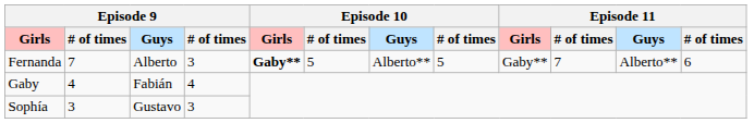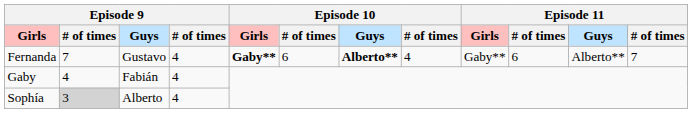 <table class="wikitable">
 <tr>
 <th colspan=4><strong>Episode 9</strong></th>
 <th colspan=4><strong>Episode 10</strong></th>
 <th colspan=4><strong>Episode 11</strong></th>
 </tr>
 <tr>
 <th style="background:#FFBFBF">Girls</th>
 <th># of times</th>
 <th style="background-color: #BFE4FF">Guys</th>
 <th># of times</th>
 <th style="background:#FFBFBF">Girls</th>
 <th># of times</th>
 <th style="background-color: #BFE4FF">Guys</th>
 <th># of times</th>
 <th style="background:#FFBFBF">Girls</th>
 <th># of times</th>
 <th style="background-color: #BFE4FF">Guys</th>
 <th># of times</th>
 </tr>
 <tr>
 <td>Fernanda</td>
 <td>7</td>
-<td>Alberto</td>
-<td>3</td>
+<td>Gustavo</td>
+<td>4</td>
 <td><strong>Gaby**</strong></td>
-<td>5</td>
+<td>6</td>
+<td><strong>Alberto**</strong></td>
+<td>4</td>
+<td>Gaby**</td>
+<td>6</td>
 <td>Alberto**</td>
-<td>5</td>
-<td>Gaby**</td>
 <td>7</td>
-<td>Alberto**</td>
-<td>6</td>
 </tr>
 <tr>
 <td>Gaby</td>
 <td>4</td>
 <td>Fabián</td>
 <td>4</td>
 </tr>
 <tr>
 <td>Sophía</td>
-<td>3</td>
-<td>Gustavo</td>
-<td>3</td>
+<td style="background: lightgrey;">3</td>
+<td>Alberto</td>
+<td>4</td>
 </tr>
 </table>
